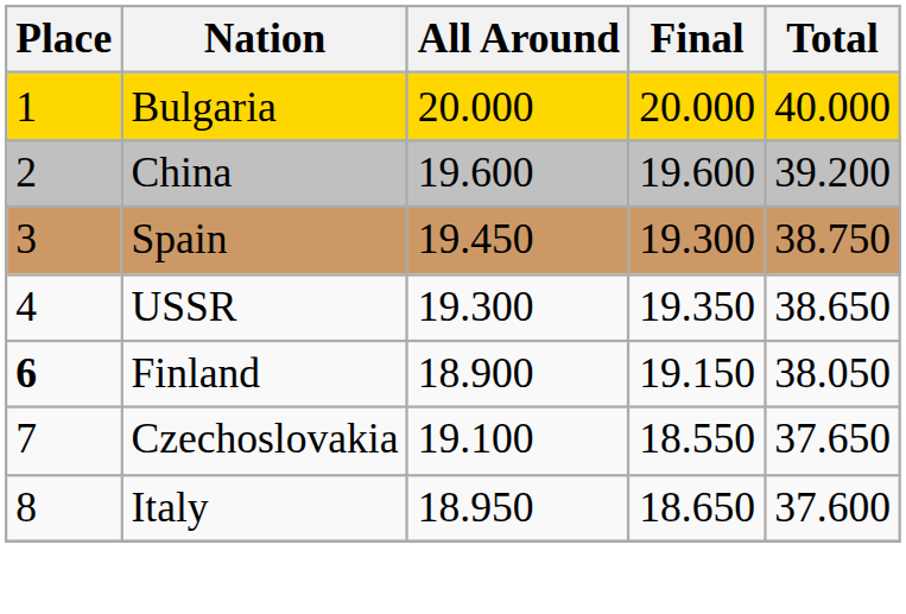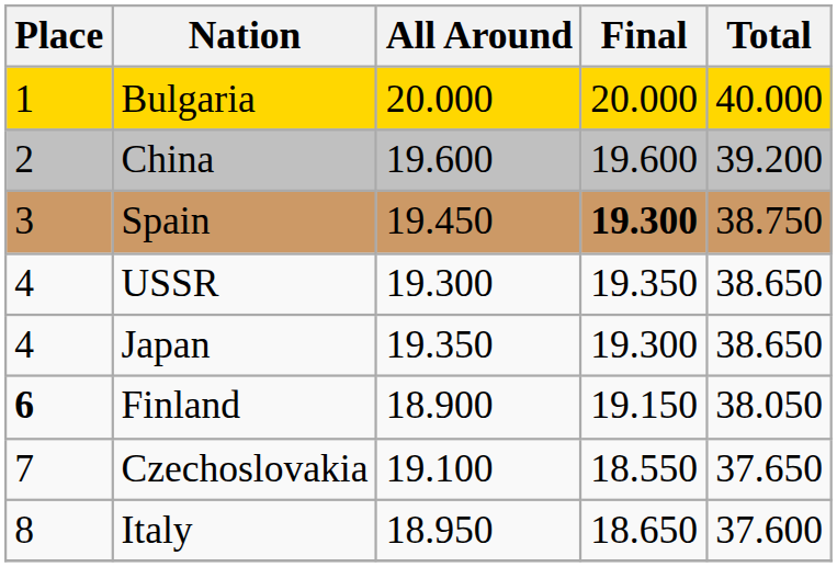 <table class="wikitable">
 <tr>
 <th>Place</th>
 <th>Nation</th>
 <th>All Around</th>
 <th>Final</th>
 <th>Total</th>
 </tr>
 <tr bgcolor=gold>
 <td>1</td>
 <td> Bulgaria</td>
 <td>20.000</td>
 <td>20.000</td>
 <td>40.000</td>
 </tr>
 <tr bgcolor=silver>
 <td>2</td>
 <td> China</td>
 <td>19.600</td>
 <td>19.600</td>
 <td>39.200</td>
 </tr>
 <tr bgcolor=cc9966>
 <td>3</td>
 <td> Spain</td>
 <td>19.450</td>
-<td>19.300</td>
+<td><strong>19.300</strong></td>
 <td>38.750</td>
 </tr>
 <tr>
 <td>4</td>
 <td> USSR</td>
 <td>19.300</td>
 <td>19.350</td>
+<td>38.650</td>
+</tr>
+<tr>
+<td>4</td>
+<td> Japan</td>
+<td>19.350</td>
+<td>19.300</td>
 <td>38.650</td>
 </tr>
 <tr>
 <td><strong>6</strong></td>
 <td> Finland</td>
 <td>18.900</td>
 <td>19.150</td>
 <td>38.050</td>
 </tr>
 <tr>
 <td>7</td>
 <td> Czechoslovakia</td>
 <td>19.100</td>
 <td>18.550</td>
 <td>37.650</td>
 </tr>
 <tr>
 <td>8</td>
 <td> Italy</td>
 <td>18.950</td>
 <td>18.650</td>
 <td>37.600</td>
 </tr>
 <tr>
 </tr>
 </table>
